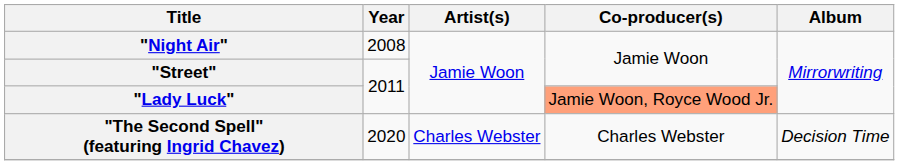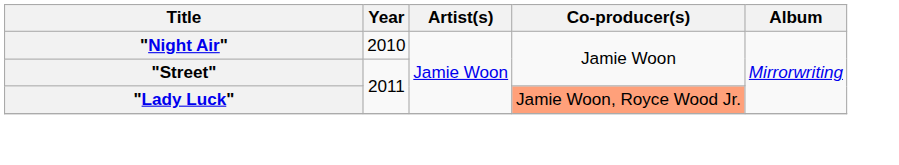 <table class="wikitable plainrowheaders" style="text-align:center;" border="1">
 <tr>
 <th scope="col" style="width:20.5em;">Title</th>
 <th scope="col">Year</th>
 <th scope="col">Artist(s)</th>
 <th scope="col">Co-producer(s)</th>
 <th scope="col">Album</th>
 </tr>
 <tr>
 <th scope="row">"<a href='#'>Night Air</a>"</th>
-<td>2008</td>
+<td>2010</td>
 <td rowspan="3"><a href='#'>Jamie Woon</a></td>
 <td rowspan="2">Jamie Woon</td>
 <td rowspan="3"><em><a href='#'>Mirrorwriting</a></em></td>
 </tr>
 <tr>
 <th scope="row">"Street"</th>
 <td rowspan="2">2011</td>
 </tr>
 <tr>
 <th scope="row">"<a href='#'>Lady Luck</a>"</th>
 <td style="background: lightsalmon;">Jamie Woon, Royce Wood Jr.</td>
 </tr>
 <tr>
-<th scope="row">"The Second Spell"<br><span>(featuring <a href='#'>Ingrid Chavez</a>)</span></th>
-<td>2020</td>
-<td><a href='#'>Charles Webster</a></td>
-<td>Charles Webster</td>
-<td><em>Decision Time</em></td>
-</tr>
-<tr>
 </tr>
 </table>
